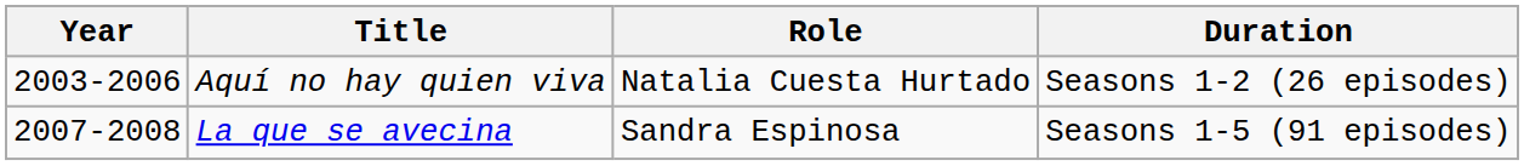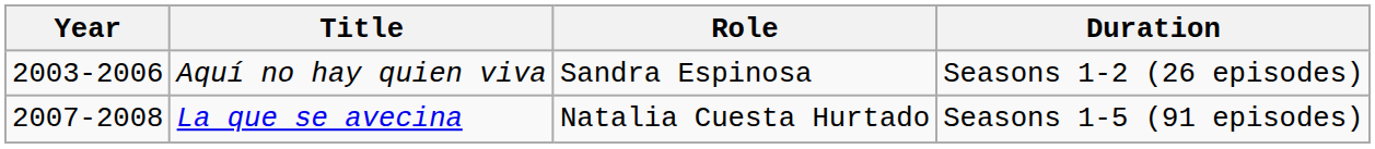 <table class="wikitable">
 <tr>
 <th>Year</th>
 <th>Title</th>
 <th>Role</th>
 <th>Duration</th>
 </tr>
 <tr>
 <td>2003-2006</td>
 <td><em>Aquí no hay quien viva</em></td>
-<td>Natalia Cuesta Hurtado</td>
+<td>Sandra Espinosa</td>
 <td>Seasons 1-2 (26 episodes)</td>
 </tr>
 <tr>
 <td>2007-2008</td>
 <td><em><a href='#'>La que se avecina</a></em></td>
-<td>Sandra Espinosa</td>
+<td>Natalia Cuesta Hurtado</td>
 <td>Seasons 1-5 (91 episodes)</td>
 </tr>
 </table>
